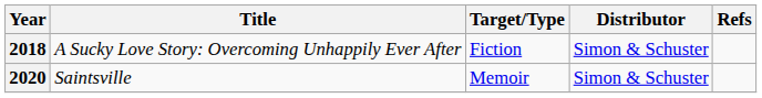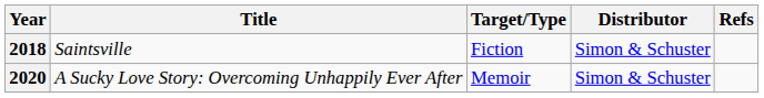 <table class="wikitable sortable plainrowheaders">
 <tr>
 <th>Year</th>
 <th>Title</th>
 <th>Target/Type</th>
 <th>Distributor</th>
 <th>Refs</th>
 </tr>
 <tr>
 <th scoperow=>2018</th>
-<td><em>A Sucky Love Story: Overcoming Unhappily Ever After</em></td>
+<td><em>Saintsville</em></td>
 <td><a href='#'>Fiction</a></td>
 <td><a href='#'>Simon & Schuster</a></td>
 <td></td>
 </tr>
 <tr>
 <th scoperow=>2020</th>
-<td><em>Saintsville</em></td>
+<td><em>A Sucky Love Story: Overcoming Unhappily Ever After</em></td>
 <td><a href='#'>Memoir</a></td>
 <td><a href='#'>Simon & Schuster</a></td>
 <td></td>
 </tr>
 <tr>
 </tr>
 </table>
